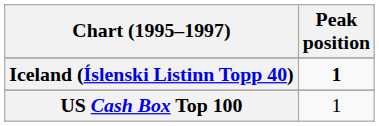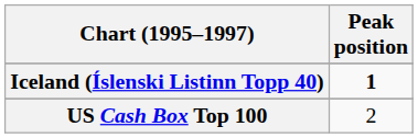 <table class="wikitable sortable plainrowheaders" style="text-align:center">
 <tr>
 <th>Chart (1995–1997)</th>
 <th>Peak<br>position</th>
 </tr>
 <tr>
 </tr>
 <tr>
 </tr>
 <tr>
 </tr>
 <tr>
 <th scope="row">Iceland (<a href='#'>Íslenski Listinn Topp 40</a>)</th>
 <td><strong>1</strong></td>
 </tr>
 <tr>
 </tr>
 <tr>
 </tr>
 <tr>
 </tr>
 <tr>
 </tr>
 <tr>
 </tr>
 <tr>
 </tr>
 <tr>
 </tr>
 <tr>
 </tr>
 <tr>
 </tr>
 <tr>
 <th scope="row">US <em><a href='#'>Cash Box</a></em> Top 100</th>
-<td>1</td>
+<td>2</td>
 </tr>
 </table>
